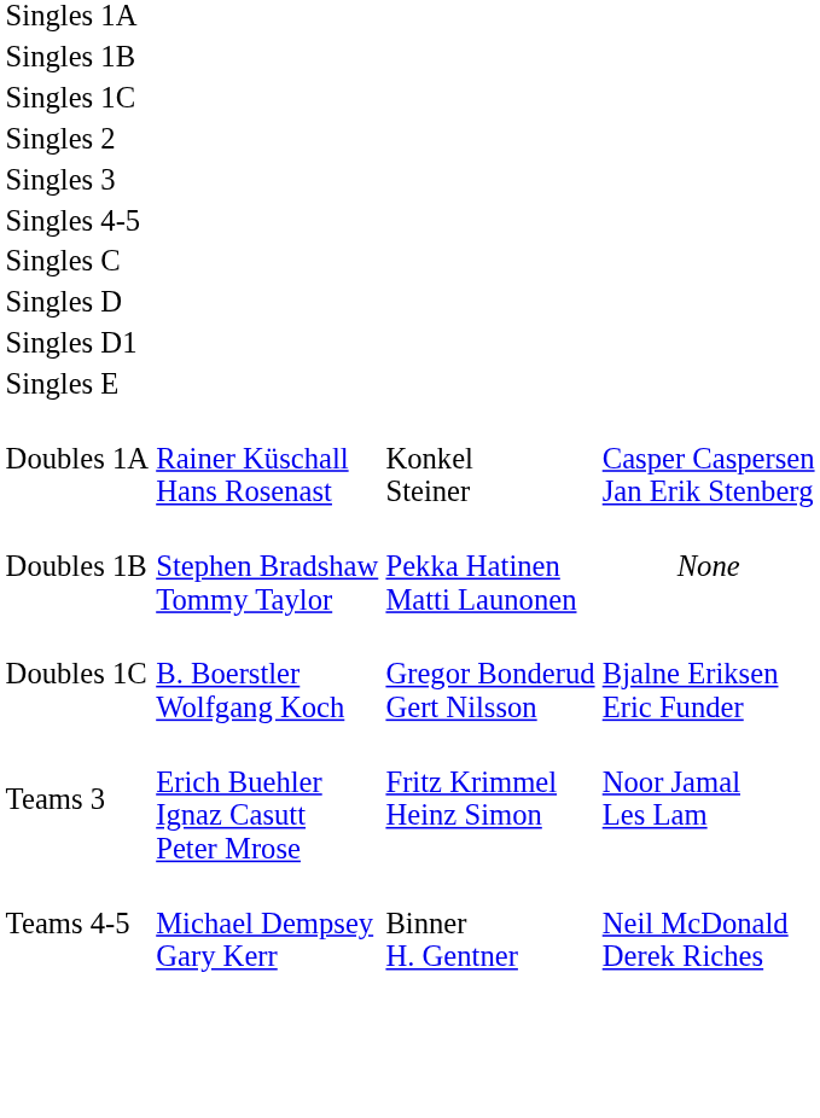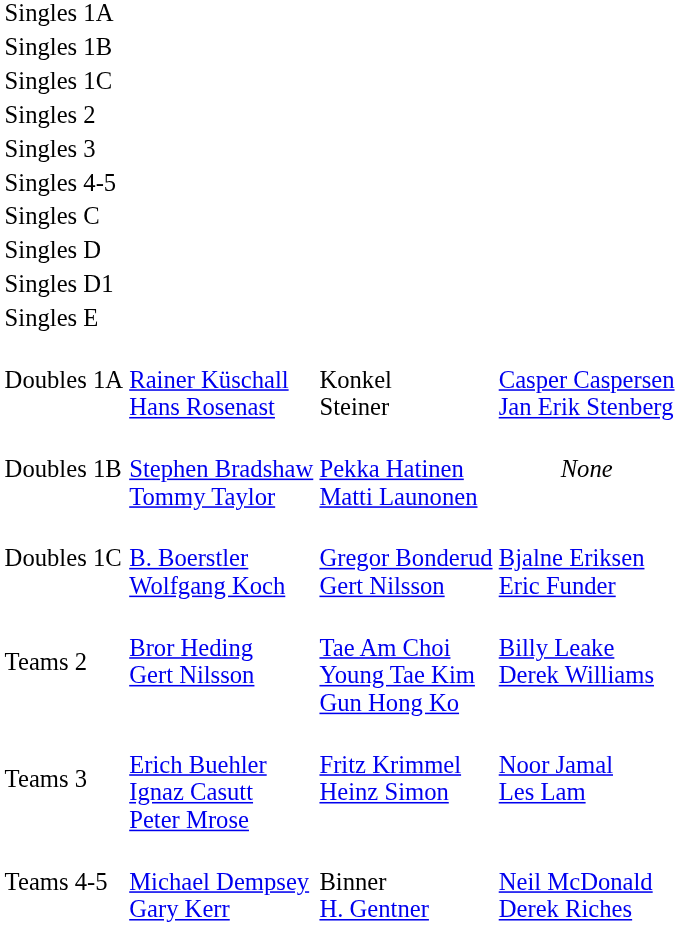 <table>
 <tr>
 <td>Singles 1A<br></td>
 <td></td>
 <td></td>
 <td></td>
 </tr>
 <tr>
 <td>Singles 1B<br></td>
 <td></td>
 <td></td>
 <td></td>
 </tr>
 <tr>
 <td>Singles 1C<br></td>
 <td></td>
 <td></td>
 <td></td>
 </tr>
 <tr>
 <td>Singles 2<br></td>
 <td></td>
 <td></td>
 <td></td>
 </tr>
 <tr>
 <td>Singles 3<br></td>
 <td></td>
 <td></td>
 <td></td>
 </tr>
 <tr>
 <td rowspan="2">Singles 4-5<br></td>
 <td rowspan="2"></td>
 <td rowspan="2"></td>
 <td></td>
 </tr>
 <tr>
 <td></td>
 </tr>
 <tr>
 <td>Singles C<br></td>
 <td></td>
 <td></td>
 <td></td>
 </tr>
 <tr>
 <td>Singles D<br></td>
 <td></td>
 <td></td>
 <td></td>
 </tr>
 <tr>
 <td>Singles D1<br></td>
 <td></td>
 <td></td>
 <td></td>
 </tr>
 <tr>
 <td>Singles E<br></td>
 <td></td>
 <td></td>
 <td></td>
 </tr>
 <tr>
 <td>Doubles 1A<br></td>
 <td valign=top> <br> <a href='#'>Rainer Küschall</a> <br> <a href='#'>Hans Rosenast</a></td>
 <td valign=top> <br> Konkel <br> Steiner</td>
 <td valign=top> <br> <a href='#'>Casper Caspersen</a> <br> <a href='#'>Jan Erik Stenberg</a></td>
 </tr>
 <tr>
 <td>Doubles 1B<br></td>
 <td valign=top> <br> <a href='#'>Stephen Bradshaw</a> <br> <a href='#'>Tommy Taylor</a></td>
 <td valign=top> <br> <a href='#'>Pekka Hatinen</a> <br> <a href='#'>Matti Launonen</a></td>
 <td align="center"><em>None</em></td>
 </tr>
 <tr>
 <td>Doubles 1C<br></td>
 <td valign=top> <br> <a href='#'>B. Boerstler</a> <br> <a href='#'>Wolfgang Koch</a></td>
 <td valign=top> <br> <a href='#'>Gregor Bonderud</a> <br> <a href='#'>Gert Nilsson</a></td>
 <td valign=top> <br> <a href='#'>Bjalne Eriksen</a> <br> <a href='#'>Eric Funder</a></td>
 </tr>
 <tr>
+<td>Teams 2<br></td>
+<td valign=top> <br> <a href='#'>Bror Heding</a> <br> <a href='#'>Gert Nilsson</a></td>
+<td valign=top> <br> <a href='#'>Tae Am Choi</a> <br> <a href='#'>Young Tae Kim</a> <br> <a href='#'>Gun Hong Ko</a></td>
+<td valign=top> <br> <a href='#'>Billy Leake</a> <br> <a href='#'>Derek Williams</a></td>
+</tr>
+<tr>
 <td>Teams 3<br></td>
 <td valign=top> <br> <a href='#'>Erich Buehler</a> <br> <a href='#'>Ignaz Casutt</a> <br> <a href='#'>Peter Mrose</a></td>
 <td valign=top> <br> <a href='#'>Fritz Krimmel</a> <br> <a href='#'>Heinz Simon</a></td>
 <td valign=top> <br> <a href='#'>Noor Jamal</a> <br> <a href='#'>Les Lam</a></td>
 </tr>
 <tr>
 <td>Teams 4-5<br></td>
 <td valign=top> <br> <a href='#'>Michael Dempsey</a> <br> <a href='#'>Gary Kerr</a></td>
 <td valign=top> <br> Binner <br> <a href='#'>H. Gentner</a></td>
 <td valign=top> <br> <a href='#'>Neil McDonald</a> <br> <a href='#'>Derek Riches</a></td>
 </tr>
 </table>
